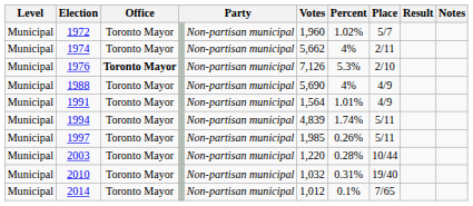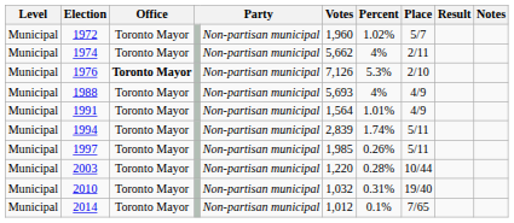 <table class="wikitable sortable" style=text-align:center;>
 <tr>
 <th>Level</th>
 <th>Election</th>
 <th>Office</th>
 <th colspan="2">Party</th>
 <th>Votes</th>
 <th>Percent</th>
 <th>Place</th>
 <th>Result</th>
 <th>Notes</th>
 </tr>
 <tr>
 <td>Municipal</td>
 <td><a href='#'>1972</a></td>
 <td>Toronto Mayor</td>
 <td style="background-color:#B2BEB5;"></td>
 <td><em>Non-partisan municipal</em></td>
 <td>1,960</td>
 <td>1.02%</td>
 <td>5/7</td>
 <td></td>
 <td></td>
 </tr>
 <tr>
 <td>Municipal</td>
 <td><a href='#'>1974</a></td>
 <td>Toronto Mayor</td>
 <td style="background-color:#B2BEB5;"></td>
 <td><em>Non-partisan municipal</em></td>
 <td>5,662</td>
 <td>4%</td>
 <td>2/11</td>
 <td></td>
 <td></td>
 </tr>
 <tr>
 <td>Municipal</td>
 <td><a href='#'>1976</a></td>
 <td><strong>Toronto Mayor</strong></td>
 <td style="background-color:#B2BEB5;"></td>
 <td><em>Non-partisan municipal</em></td>
 <td>7,126</td>
 <td>5.3%</td>
 <td>2/10</td>
 <td></td>
 <td></td>
 </tr>
 <tr>
 <td>Municipal</td>
 <td><a href='#'>1988</a></td>
 <td>Toronto Mayor</td>
 <td style="background-color:#B2BEB5;"></td>
 <td><em>Non-partisan municipal</em></td>
-<td>5,690</td>
+<td>5,693</td>
 <td>4%</td>
 <td>4/9</td>
 <td></td>
 <td></td>
 </tr>
 <tr>
 <td>Municipal</td>
 <td><a href='#'>1991</a></td>
 <td>Toronto Mayor</td>
 <td style="background-color:#B2BEB5;"></td>
 <td><em>Non-partisan municipal</em></td>
 <td>1,564</td>
 <td>1.01%</td>
 <td>4/9</td>
 <td></td>
 <td></td>
 </tr>
 <tr>
 <td>Municipal</td>
 <td><a href='#'>1994</a></td>
 <td>Toronto Mayor</td>
 <td style="background-color:#B2BEB5;"></td>
 <td><em>Non-partisan municipal</em></td>
-<td>4,839</td>
+<td>2,839</td>
 <td>1.74%</td>
 <td>5/11</td>
 <td></td>
 <td></td>
 </tr>
 <tr>
 <td>Municipal</td>
 <td><a href='#'>1997</a></td>
 <td>Toronto Mayor</td>
 <td style="background-color:#B2BEB5;"></td>
 <td><em>Non-partisan municipal</em></td>
 <td>1,985</td>
 <td>0.26%</td>
 <td>5/11</td>
 <td></td>
 <td></td>
 </tr>
 <tr>
 <td>Municipal</td>
 <td><a href='#'>2003</a></td>
 <td>Toronto Mayor</td>
 <td style="background-color:#B2BEB5;"></td>
 <td><em>Non-partisan municipal</em></td>
 <td>1,220</td>
 <td>0.28%</td>
 <td>10/44</td>
 <td></td>
 <td></td>
 </tr>
 <tr>
 <td>Municipal</td>
 <td><a href='#'>2010</a></td>
 <td>Toronto Mayor</td>
 <td style="background-color:#B2BEB5;"></td>
 <td><em>Non-partisan municipal</em></td>
 <td>1,032</td>
 <td>0.31%</td>
 <td>19/40</td>
 <td></td>
 <td></td>
 </tr>
 <tr>
 <td>Municipal</td>
 <td><a href='#'>2014</a></td>
 <td>Toronto Mayor</td>
 <td style="background-color:#B2BEB5;"></td>
 <td><em>Non-partisan municipal</em></td>
 <td>1,012</td>
 <td>0.1%</td>
 <td>7/65</td>
 <td></td>
 </tr>
 </table>
